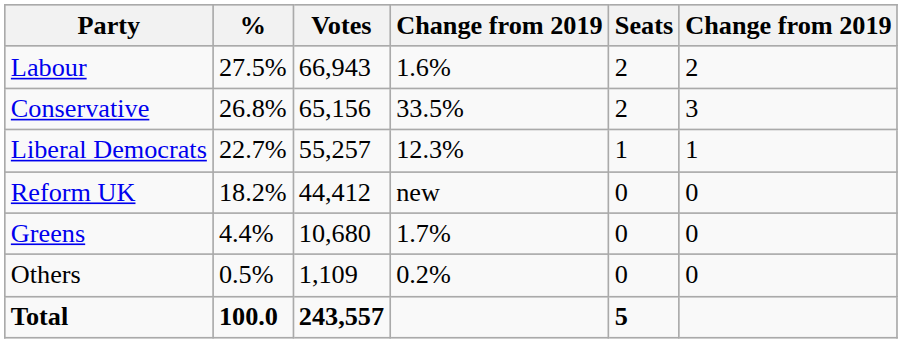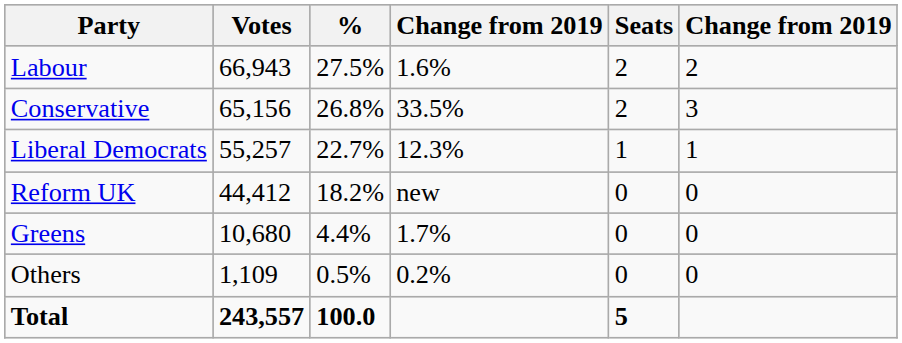 <table class="wikitable">
 <tr>
 <th>Party</th>
+<th>Votes</th>
 <th>%</th>
-<th>Votes</th>
 <th>Change from 2019</th>
 <th>Seats</th>
 <th>Change from 2019</th>
 </tr>
 <tr>
 <td><a href='#'>Labour</a></td>
+<td>66,943</td>
 <td>27.5%</td>
-<td>66,943</td>
 <td>1.6%</td>
 <td>2</td>
 <td>2</td>
 </tr>
 <tr>
 <td><a href='#'>Conservative</a></td>
+<td>65,156</td>
 <td>26.8%</td>
-<td>65,156</td>
 <td>33.5%</td>
 <td>2</td>
 <td>3</td>
 </tr>
 <tr>
 <td><a href='#'>Liberal Democrats</a></td>
+<td>55,257</td>
 <td>22.7%</td>
-<td>55,257</td>
 <td>12.3%</td>
 <td>1</td>
 <td>1</td>
 </tr>
 <tr>
 <td><a href='#'>Reform UK</a></td>
+<td>44,412</td>
 <td>18.2%</td>
-<td>44,412</td>
 <td>new</td>
 <td>0</td>
 <td>0</td>
 </tr>
 <tr>
 <td><a href='#'>Greens</a></td>
+<td>10,680</td>
 <td>4.4%</td>
-<td>10,680</td>
 <td>1.7%</td>
 <td>0</td>
 <td>0</td>
 </tr>
 <tr>
 <td>Others</td>
+<td>1,109</td>
 <td>0.5%</td>
-<td>1,109</td>
 <td>0.2%</td>
 <td>0</td>
 <td>0</td>
 </tr>
 <tr>
 <td><strong>Total</strong></td>
+<td><strong>243,557</strong></td>
 <td><strong>100.0</strong></td>
-<td><strong>243,557</strong></td>
 <td></td>
 <td><strong>5</strong></td>
 <td></td>
 </tr>
 </table>
